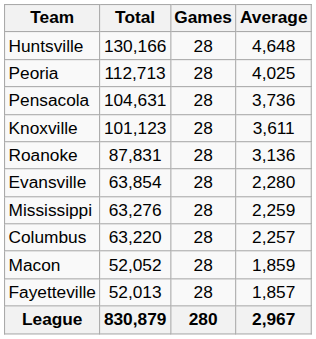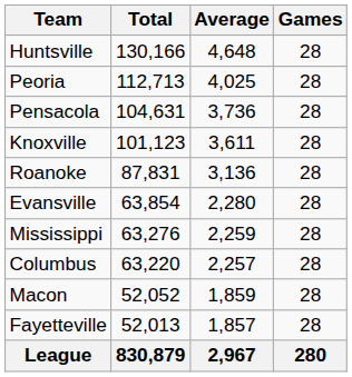 <table class="wikitable">
 <tr>
 <th>Team</th>
 <th>Total</th>
+<th>Average</th>
 <th>Games</th>
-<th>Average</th>
 </tr>
 <tr align=center>
 <td align=left>Huntsville</td>
 <td>130,166</td>
+<td>4,648</td>
 <td>28</td>
-<td>4,648</td>
 </tr>
 <tr align=center>
 <td align=left>Peoria</td>
 <td>112,713</td>
+<td>4,025</td>
 <td>28</td>
-<td>4,025</td>
 </tr>
 <tr align=center>
 <td align=left>Pensacola</td>
 <td>104,631</td>
+<td>3,736</td>
 <td>28</td>
-<td>3,736</td>
 </tr>
 <tr align=center>
 <td align=left>Knoxville</td>
 <td>101,123</td>
+<td>3,611</td>
 <td>28</td>
-<td>3,611</td>
 </tr>
 <tr align=center>
 <td align=left>Roanoke</td>
 <td>87,831</td>
+<td>3,136</td>
 <td>28</td>
-<td>3,136</td>
 </tr>
 <tr align=center>
 <td align=left>Evansville</td>
 <td>63,854</td>
+<td>2,280</td>
 <td>28</td>
-<td>2,280</td>
 </tr>
 <tr align=center>
 <td align=left>Mississippi</td>
 <td>63,276</td>
+<td>2,259</td>
 <td>28</td>
-<td>2,259</td>
 </tr>
 <tr align=center>
 <td align=left>Columbus</td>
 <td>63,220</td>
+<td>2,257</td>
 <td>28</td>
-<td>2,257</td>
 </tr>
 <tr align=center>
 <td align=left>Macon</td>
 <td>52,052</td>
+<td>1,859</td>
 <td>28</td>
-<td>1,859</td>
 </tr>
 <tr align=center>
 <td align=left>Fayetteville</td>
 <td>52,013</td>
+<td>1,857</td>
 <td>28</td>
-<td>1,857</td>
 </tr>
 <tr align=center>
 <th align=left><strong>League</strong></th>
 <th><strong>830,879</strong></th>
+<th><strong>2,967</strong></th>
 <th><strong>280</strong></th>
-<th><strong>2,967</strong></th>
 </tr>
 </table>
